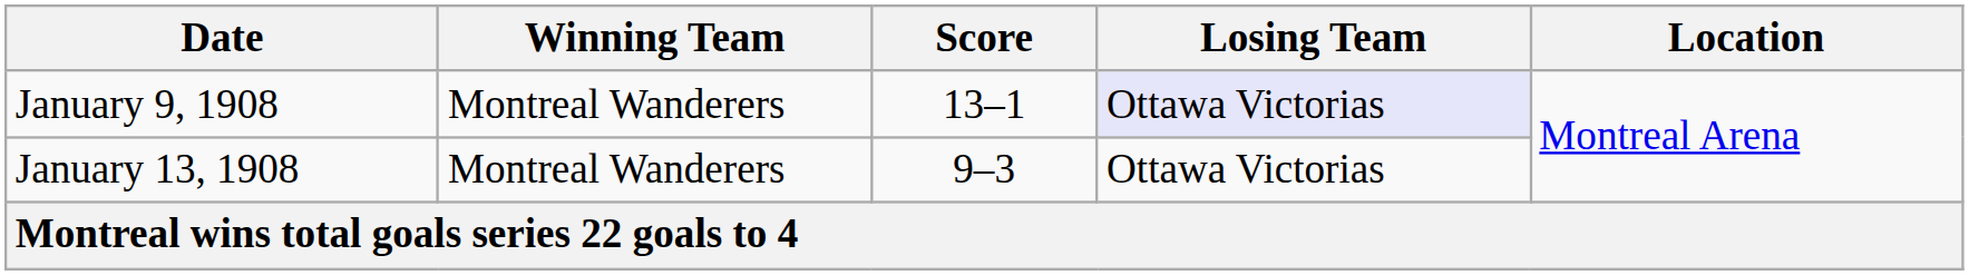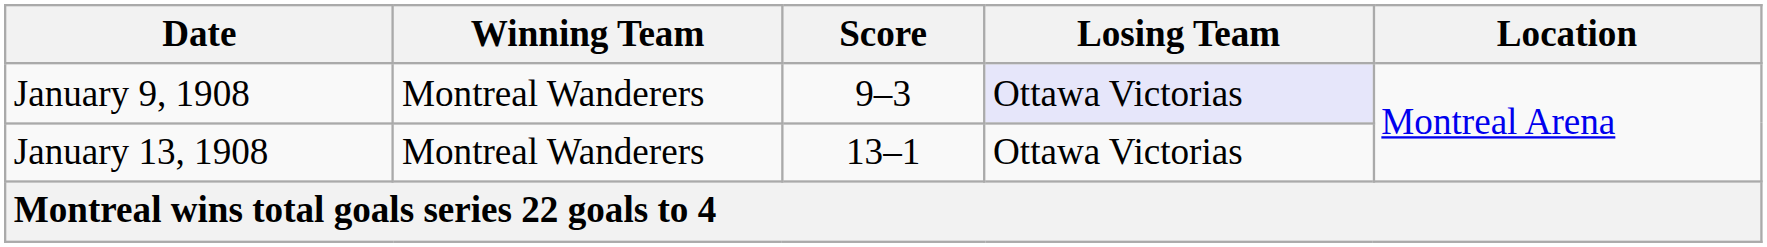 <table class="wikitable">
 <tr>
 <th style="width:10em">Date</th>
 <th style="width:10em">Winning Team</th>
 <th style="width:5em">Score</th>
 <th style="width:10em">Losing Team</th>
 <th style="width:10em">Location</th>
 </tr>
 <tr>
 <td>January 9, 1908</td>
 <td>Montreal Wanderers</td>
-<td style="text-align:center">13–1</td>
+<td style="text-align:center">9–3</td>
 <td style="background: lavender;">Ottawa Victorias</td>
 <td rowspan="2"><a href='#'>Montreal Arena</a></td>
 </tr>
 <tr>
 <td>January 13, 1908</td>
 <td>Montreal Wanderers</td>
-<td style="text-align:center">9–3</td>
+<td style="text-align:center">13–1</td>
 <td>Ottawa Victorias</td>
 </tr>
 <tr>
 <th colspan="5" style="text-align:left;">Montreal wins total goals series 22 goals to 4</th>
 </tr>
 </table>
